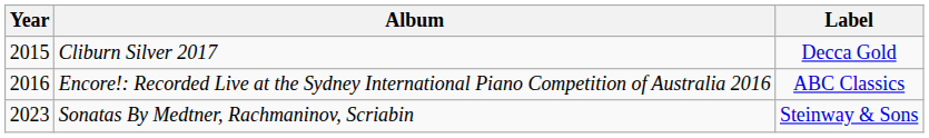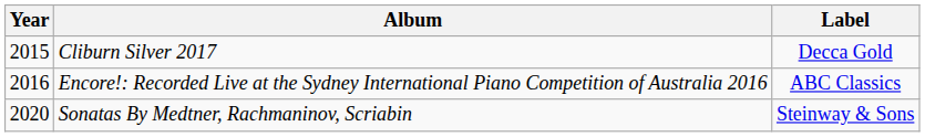 <table class="wikitable">
 <tr>
 <th>Year</th>
 <th>Album</th>
 <th>Label</th>
 </tr>
 <tr>
 <td>2015</td>
 <td><em>Cliburn Silver 2017</em></td>
 <td style="text-align:center;"><a href='#'>Decca Gold</a></td>
 </tr>
 <tr>
 <td>2016</td>
 <td><em>Encore!: Recorded Live at the Sydney International Piano Competition of Australia 2016</em></td>
 <td style="text-align:center;"><a href='#'>ABC Classics</a></td>
 </tr>
 <tr>
-<td>2023</td>
+<td>2020</td>
 <td><em>Sonatas By Medtner, Rachmaninov, Scriabin</em></td>
 <td><a href='#'>Steinway & Sons</a></td>
 </tr>
 </table>
